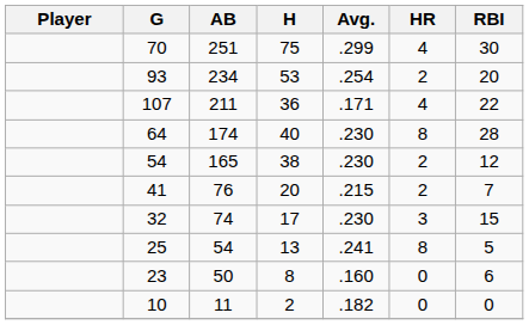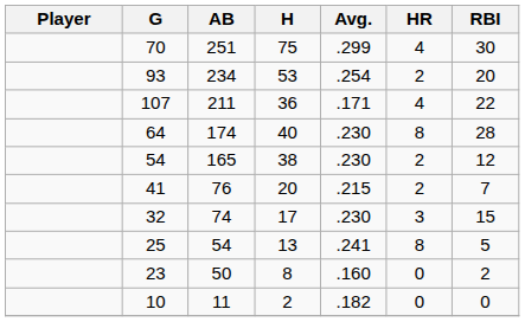 <table class="wikitable sortable">
 <tr>
 <th bgcolor="#DDDDFF" width="16%">Player</th>
 <th bgcolor="#DDDDFF" width="9%">G</th>
 <th bgcolor="#DDDDFF" width="9%">AB</th>
 <th bgcolor="#DDDDFF" width="9%">H</th>
 <th bgcolor="#DDDDFF" width="9%">Avg.</th>
 <th bgcolor="#DDDDFF" width="9%">HR</th>
 <th bgcolor="#DDDDFF" width="9%">RBI</th>
 </tr>
 <tr align="center">
 <td></td>
 <td>70</td>
 <td>251</td>
 <td>75</td>
 <td>.299</td>
 <td>4</td>
 <td>30</td>
 </tr>
 <tr align="center">
 <td></td>
 <td>93</td>
 <td>234</td>
 <td>53</td>
 <td>.254</td>
 <td>2</td>
 <td>20</td>
 </tr>
 <tr align="center">
 <td></td>
 <td>107</td>
 <td>211</td>
 <td>36</td>
 <td>.171</td>
 <td>4</td>
 <td>22</td>
 </tr>
 <tr align="center">
 <td></td>
 <td>64</td>
 <td>174</td>
 <td>40</td>
 <td>.230</td>
 <td>8</td>
 <td>28</td>
 </tr>
 <tr align="center">
 <td></td>
 <td>54</td>
 <td>165</td>
 <td>38</td>
 <td>.230</td>
 <td>2</td>
 <td>12</td>
 </tr>
 <tr align="center">
 <td></td>
 <td>41</td>
 <td>76</td>
 <td>20</td>
 <td>.215</td>
 <td>2</td>
 <td>7</td>
 </tr>
 <tr align="center">
 <td></td>
 <td>32</td>
 <td>74</td>
 <td>17</td>
 <td>.230</td>
 <td>3</td>
 <td>15</td>
 </tr>
 <tr align="center">
 <td></td>
 <td>25</td>
 <td>54</td>
 <td>13</td>
 <td>.241</td>
 <td>8</td>
 <td>5</td>
 </tr>
 <tr align="center">
 <td></td>
 <td>23</td>
 <td>50</td>
 <td>8</td>
 <td>.160</td>
 <td>0</td>
-<td>6</td>
+<td>2</td>
 </tr>
 <tr align="center">
 <td></td>
 <td>10</td>
 <td>11</td>
 <td>2</td>
 <td>.182</td>
 <td>0</td>
 <td>0</td>
 </tr>
 <tr align="center">
 </tr>
 </table>
